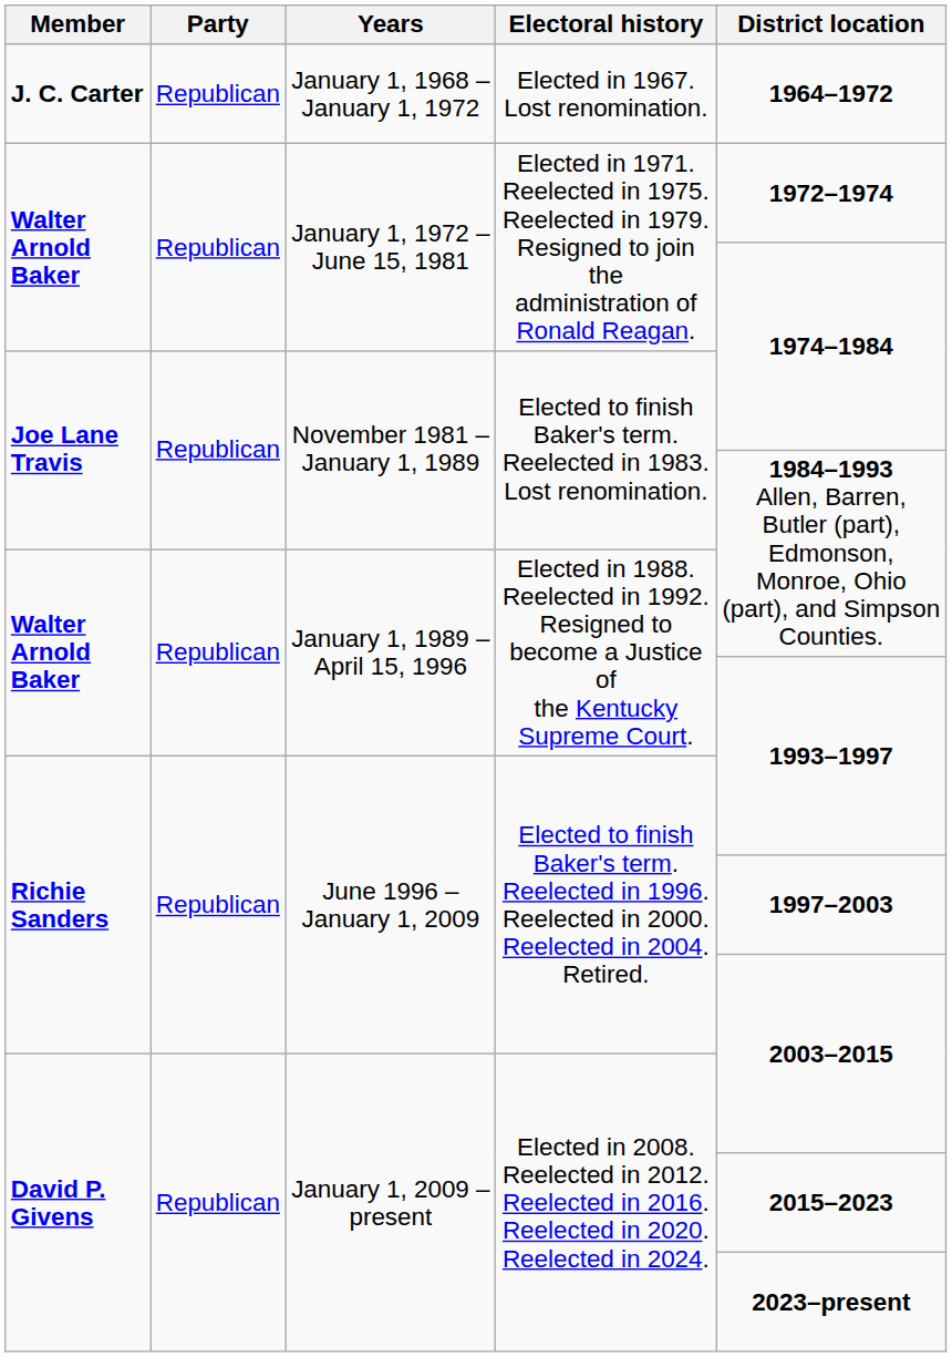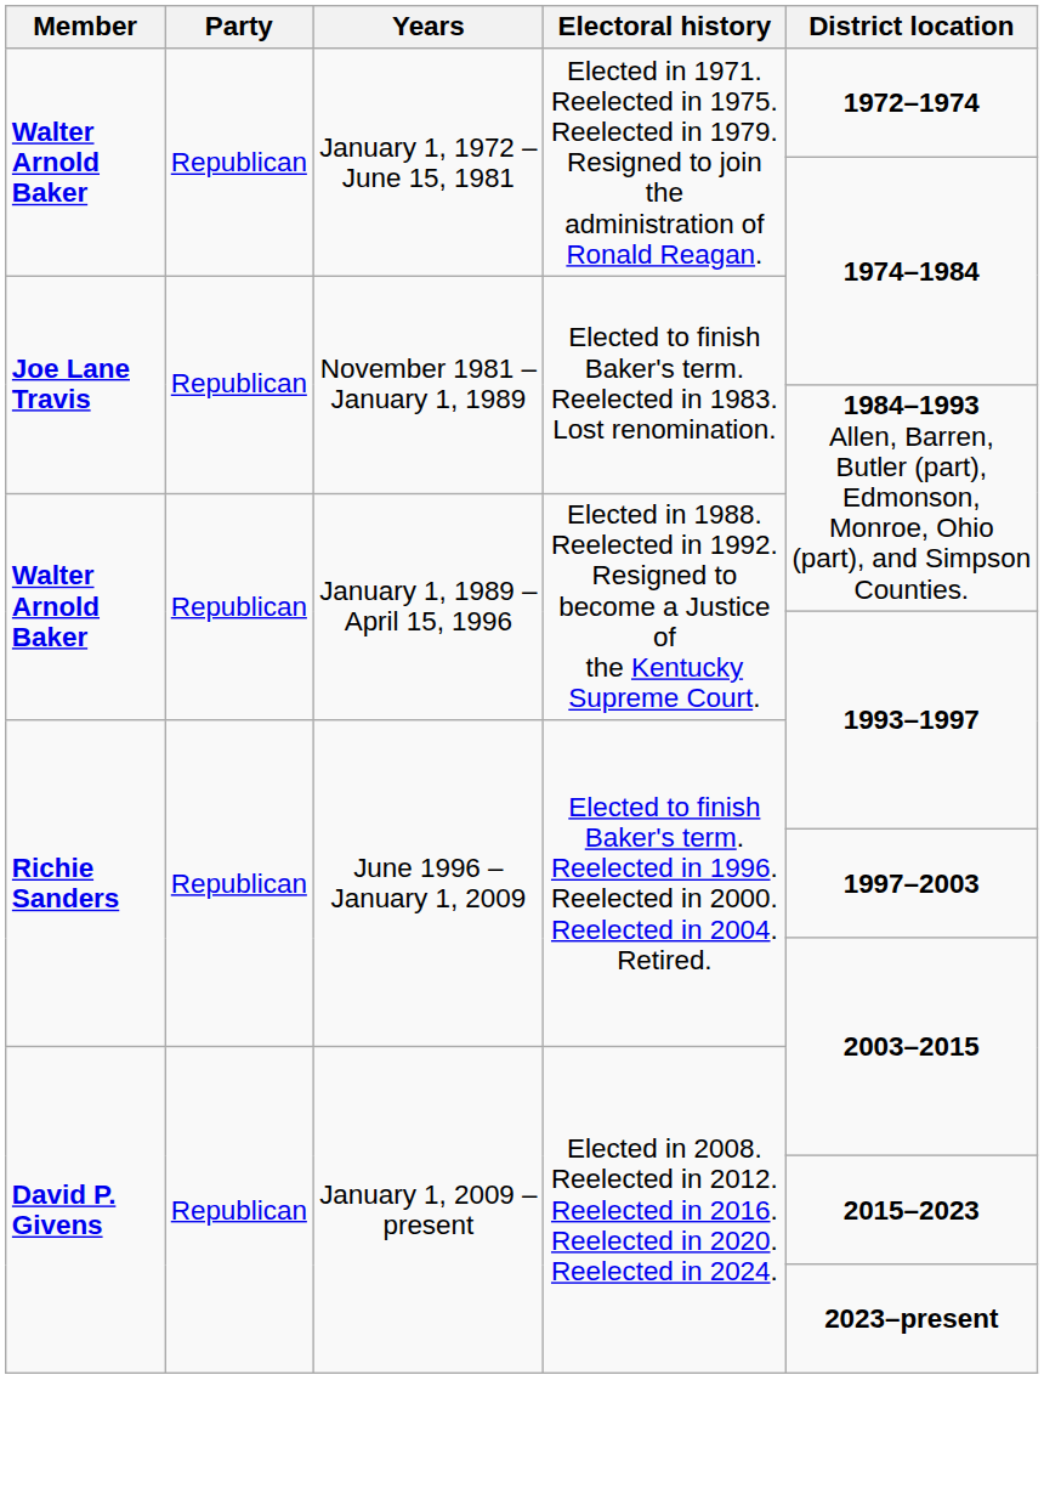 <table class=wikitable style="text-align:center">
 <tr>
 <th>Member</th>
 <th>Party</th>
 <th>Years</th>
 <th>Electoral history</th>
 <th>District location</th>
-</tr>
-<tr style="height:4em">
-<td align=left><strong>J. C. Carter</strong><br></td>
-<td><a href='#'>Republican</a></td>
-<td nowrap>January 1, 1968 –<br>January 1, 1972</td>
-<td>Elected in 1967.<br>Lost renomination.</td>
-<td><strong>1964–1972</strong><br></td>
 </tr>
 <tr style="height:4em">
 <td rowspan=2 align=left><strong><a href='#'>Walter Arnold Baker</a></strong><br></td>
 <td rowspan=2 ><a href='#'>Republican</a></td>
 <td rowspan=2 nowrap>January 1, 1972 –<br>June 15, 1981</td>
 <td rowspan=2>Elected in 1971.<br>Reelected in 1975.<br>Reelected in 1979.<br>Resigned to join the<br>administration of <a href='#'>Ronald Reagan</a>.</td>
 <td><strong>1972–1974</strong><br></td>
 </tr>
 <tr style="height:4em">
 <td rowspan=2><strong>1974–1984</strong><br></td>
 </tr>
 <tr style="height:4em">
 <td rowspan=2 align=left><strong><a href='#'>Joe Lane Travis</a></strong><br></td>
 <td rowspan=2 ><a href='#'>Republican</a></td>
 <td rowspan=2 nowrap>November 1981 –<br>January 1, 1989</td>
 <td rowspan=2>Elected to finish Baker's term.<br>Reelected in 1983.<br>Lost renomination.</td>
 </tr>
 <tr style="height:4em">
 <td rowspan=2><strong>1984–1993</strong><br>Allen, Barren, Butler (part), Edmonson,<br>Monroe, Ohio (part), and Simpson Counties.</td>
 </tr>
 <tr style="height:4em">
 <td rowspan=2 align=left><strong><a href='#'>Walter Arnold Baker</a></strong><br></td>
 <td rowspan=2 ><a href='#'>Republican</a></td>
 <td rowspan=2 nowrap>January 1, 1989 –<br>April 15, 1996</td>
 <td rowspan=2>Elected in 1988.<br>Reelected in 1992.<br>Resigned to become a Justice of<br>the <a href='#'>Kentucky Supreme Court</a>.</td>
 </tr>
 <tr style="height:4em">
 <td rowspan=2><strong>1993–1997</strong><br></td>
 </tr>
 <tr style="height:4em">
 <td rowspan=3 align=left><strong><a href='#'>Richie Sanders</a></strong><br></td>
 <td rowspan=3 ><a href='#'>Republican</a></td>
 <td rowspan=3 nowrap>June 1996 –<br>January 1, 2009</td>
 <td rowspan=3><a href='#'>Elected to finish Baker's term</a>.<br><a href='#'>Reelected in 1996</a>.<br>Reelected in 2000.<br><a href='#'>Reelected in 2004</a>.<br>Retired.</td>
 </tr>
 <tr style="height:4em">
 <td><strong>1997–2003</strong><br></td>
 </tr>
 <tr style="height:4em">
 <td rowspan=2><strong>2003–2015</strong><br></td>
 </tr>
 <tr style="height:4em">
 <td rowspan=3 align=left><strong><a href='#'>David P. Givens</a></strong><br></td>
 <td rowspan=3 ><a href='#'>Republican</a></td>
 <td rowspan=3 nowrap>January 1, 2009 –<br>present</td>
 <td rowspan=3>Elected in 2008.<br>Reelected in 2012.<br><a href='#'>Reelected in 2016</a>.<br><a href='#'>Reelected in 2020</a>.<br><a href='#'>Reelected in 2024</a>.</td>
 </tr>
 <tr style="height:4em">
 <td><strong>2015–2023</strong><br></td>
 </tr>
 <tr style="height:4em">
 <td><strong>2023–present</strong><br></td>
 </tr>
 </table>
